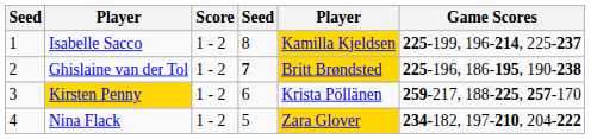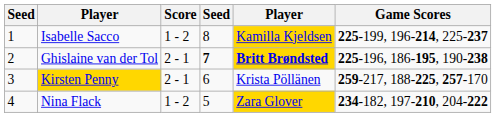 <table class="wikitable">
 <tr>
 <th>Seed</th>
 <th>Player</th>
 <th>Score</th>
 <th>Seed</th>
 <th>Player</th>
 <th>Game Scores</th>
 </tr>
 <tr>
 <td>1</td>
 <td> <a href='#'>Isabelle Sacco</a></td>
 <td>1 - 2</td>
 <td>8</td>
 <td bgcolor="gold"> <a href='#'>Kamilla Kjeldsen</a></td>
 <td><strong>225</strong>-199, 196-<strong>214</strong>, 225-<strong>237</strong></td>
 </tr>
 <tr>
 <td>2</td>
 <td> <a href='#'>Ghislaine van der Tol</a></td>
-<td>1 - 2</td>
+<td>2 - 1</td>
 <td><strong>7</strong></td>
-<td bgcolor="gold"> <a href='#'>Britt Brøndsted</a></td>
+<td bgcolor="gold"><strong> <a href='#'>Britt Brøndsted</a></strong></td>
 <td><strong>225</strong>-196, 186-<strong>195</strong>, 190-<strong>238</strong></td>
 </tr>
 <tr>
 <td>3</td>
 <td bgcolor="gold"> <a href='#'>Kirsten Penny</a></td>
-<td>1 - 2</td>
+<td>2 - 1</td>
 <td>6</td>
 <td> <a href='#'>Krista Pöllänen</a></td>
 <td><strong>259</strong>-217, 188-<strong>225</strong>, <strong>257</strong>-170</td>
 </tr>
 <tr>
 <td>4</td>
 <td> <a href='#'>Nina Flack</a></td>
 <td>1 - 2</td>
 <td>5</td>
 <td bgcolor="gold"> <a href='#'>Zara Glover</a></td>
 <td><strong>234</strong>-182, 197-<strong>210</strong>, 204-<strong>222</strong></td>
 </tr>
 </table>
